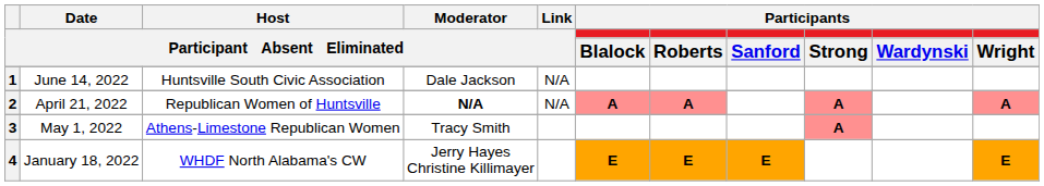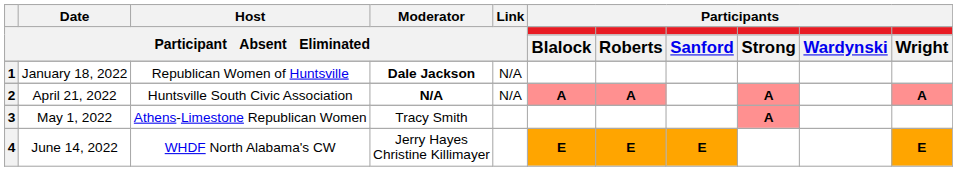 <table class="wikitable" style="text-align:center;">
 <tr style="font-size:small;">
 <th scope="col"></th>
 <th scope="col">Date</th>
 <th scope="col">Host</th>
 <th scope="col">Moderator</th>
 <th scope="col">Link</th>
 <th scope="col" colspan="6">Participants</th>
 </tr>
 <tr>
 <th colspan="5" rowspan="2"> <small>Participant  </small> <small>Absent  </small> <small>Eliminated  </small></th>
 <th scope="col" style="background:#E81B23;"></th>
 <th scope="col" style="background:#E81B23;"></th>
 <th scope="col" style="background:#E81B23;"></th>
 <th scope="col" style="background:#E81B23;"></th>
 <th scope="col" style="background:#E81B23;"></th>
 <th scope="col" style="background:#E81B23;"></th>
 </tr>
 <tr>
 <th scope="col">Blalock</th>
 <th scope="col">Roberts</th>
 <th scope="col"><a href='#'>Sanford</a></th>
 <th scope="col">Strong</th>
 <th scope="col"><a href='#'>Wardynski</a></th>
 <th scope="col">Wright</th>
 </tr>
 <tr>
 </tr>
 <tr style="background:#FFFFFF;font-size:small;">
 <th scope="row">1</th>
-<td style="white-space:nowrap;">June 14, 2022</td>
-<td style="white-space:nowrap;">Huntsville South Civic Association</td>
-<td style="white-space:nowrap;">Dale Jackson</td>
+<td style="white-space:nowrap;">January 18, 2022</td>
+<td style="white-space:nowrap;">Republican Women of <a href='#'>Huntsville</a></td>
+<td style="white-space:nowrap;"><strong>Dale Jackson</strong></td>
 <td style="white-space:nowrap;">N/A</td>
 <td></td>
 <td></td>
 <td></td>
 <td></td>
 <td></td>
 <td></td>
 </tr>
 <tr>
 </tr>
 <tr style="background:#FFFFFF;font-size:small;">
 <th scope="row">2</th>
 <td style="white-space:nowrap;">April 21, 2022</td>
-<td style="white-space:nowrap;">Republican Women of <a href='#'>Huntsville</a></td>
+<td style="white-space:nowrap;">Huntsville South Civic Association</td>
 <td style="white-space:nowrap;"><strong>N/A</strong></td>
 <td style="white-space:nowrap;">N/A</td>
 <td style="background:#ff9090; color:black; text-align:center;"><strong>A</strong></td>
 <td style="background:#ff9090; color:black; text-align:center;"><strong>A</strong></td>
 <td></td>
 <td style="background:#ff9090; color:black; text-align:center;"><strong>A</strong></td>
 <td></td>
 <td style="background:#ff9090; color:black; text-align:center;"><strong>A</strong></td>
 </tr>
 <tr>
 </tr>
 <tr style="background:#FFFFFF;font-size:small;">
 <th scope="row">3</th>
 <td style="white-space:nowrap;">May 1, 2022</td>
 <td style="white-space:nowrap;"><a href='#'>Athens</a>-<a href='#'>Limestone</a> Republican Women</td>
 <td style="white-space:nowrap;">Tracy Smith</td>
 <td style="white-space:nowrap;"></td>
 <td></td>
 <td></td>
 <td></td>
 <td style="background:#ff9090; color:black; text-align:center;"><strong>A</strong></td>
 <td></td>
 <td></td>
 </tr>
 <tr>
 </tr>
 <tr style="background:#FFFFFF;font-size:small;">
 <th scope="row">4</th>
-<td style="white-space:nowrap;">January 18, 2022</td>
+<td style="white-space:nowrap;">June 14, 2022</td>
 <td style="white-space:nowrap;"><a href='#'>WHDF</a> North Alabama's CW</td>
 <td style="white-space:nowrap;">Jerry Hayes<br>Christine Killimayer</td>
 <td style="white-space:nowrap;"></td>
 <td style="background:#FFA500; color:black; text-align:center;"><strong>E</strong></td>
 <td style="background:#FFA500; color:black; text-align:center;"><strong>E</strong></td>
 <td style="background:#FFA500; color:black; text-align:center;"><strong>E</strong></td>
 <td></td>
 <td></td>
 <td style="background:#FFA500; color:black; text-align:center;"><strong>E</strong></td>
 </tr>
 </table>
